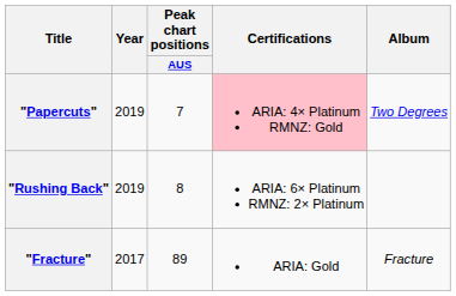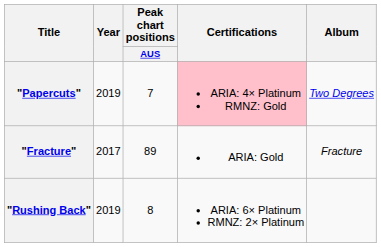 <table class="wikitable plainrowheaders" style="text-align:center">
 <tr>
 <th scope="col" rowspan="2">Title</th>
 <th scope="col" rowspan="2">Year</th>
 <th scope="col" colspan="1">Peak chart positions</th>
 <th scope="col" rowspan="2">Certifications</th>
 <th scope="col" rowspan="2">Album</th>
 </tr>
 <tr>
 <th scope="col" style="width:3em;font-size:85%;"><a href='#'>AUS</a><br></th>
 </tr>
 <tr>
 <th scope="row">"<a href='#'>Papercuts</a>"<br></th>
 <td>2019</td>
 <td>7</td>
 <td style="background: pink;"><br><ul><li>ARIA: 4× Platinum</li><li>RMNZ: Gold</li></ul></td>
 <td><em><a href='#'>Two Degrees</a></em></td>
 </tr>
 <tr>
+<th scope="row">"<a href='#'>Fracture</a>"<br></th>
+<td>2017</td>
+<td>89</td>
+<td><br><ul><li>ARIA: Gold</li></ul></td>
+<td><em>Fracture</em></td>
+</tr>
+<tr>
 <th scope="row">"<a href='#'>Rushing Back</a>"<br></th>
 <td>2019</td>
 <td>8</td>
 <td><br><ul><li>ARIA: 6× Platinum</li><li>RMNZ: 2× Platinum</li></ul></td>
 <td></td>
 </tr>
-<tr>
-<th scope="row">"<a href='#'>Fracture</a>"<br></th>
-<td>2017</td>
-<td>89</td>
-<td><br><ul><li>ARIA: Gold</li></ul></td>
-<td><em>Fracture</em></td>
-</tr>
 </table>
